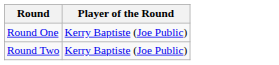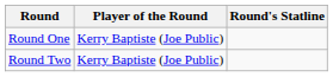 <table class="wikitable" style="font-size:90%;">
 <tr>
 <th>Round</th>
 <th>Player of the Round</th>
+<th>Round's Statline</th>
 </tr>
 <tr>
 <td><a href='#'>Round One</a></td>
 <td> <a href='#'>Kerry Baptiste</a> (<a href='#'>Joe Public</a>)</td>
+<td></td>
 </tr>
 <tr>
 <td><a href='#'>Round Two</a></td>
 <td> <a href='#'>Kerry Baptiste</a> (<a href='#'>Joe Public</a>)</td>
+<td></td>
 </tr>
 </table>
